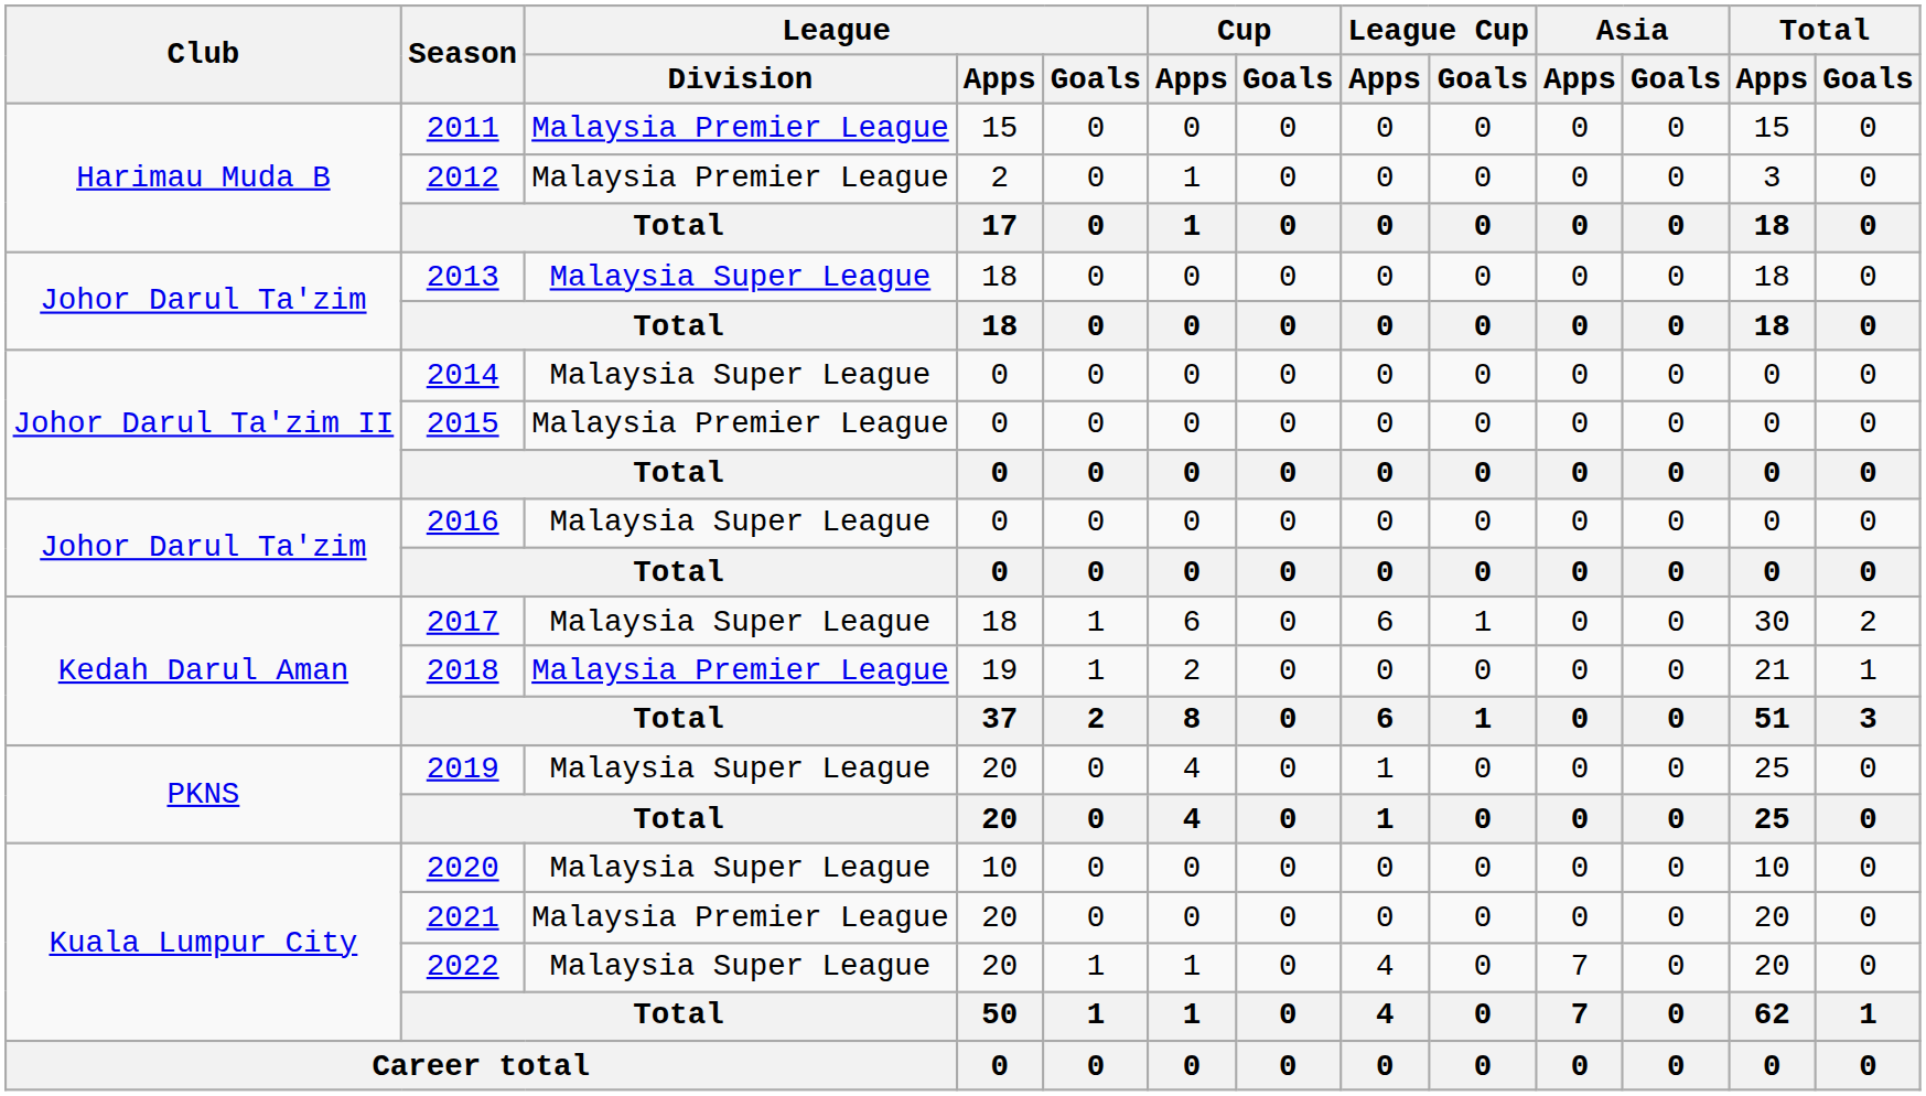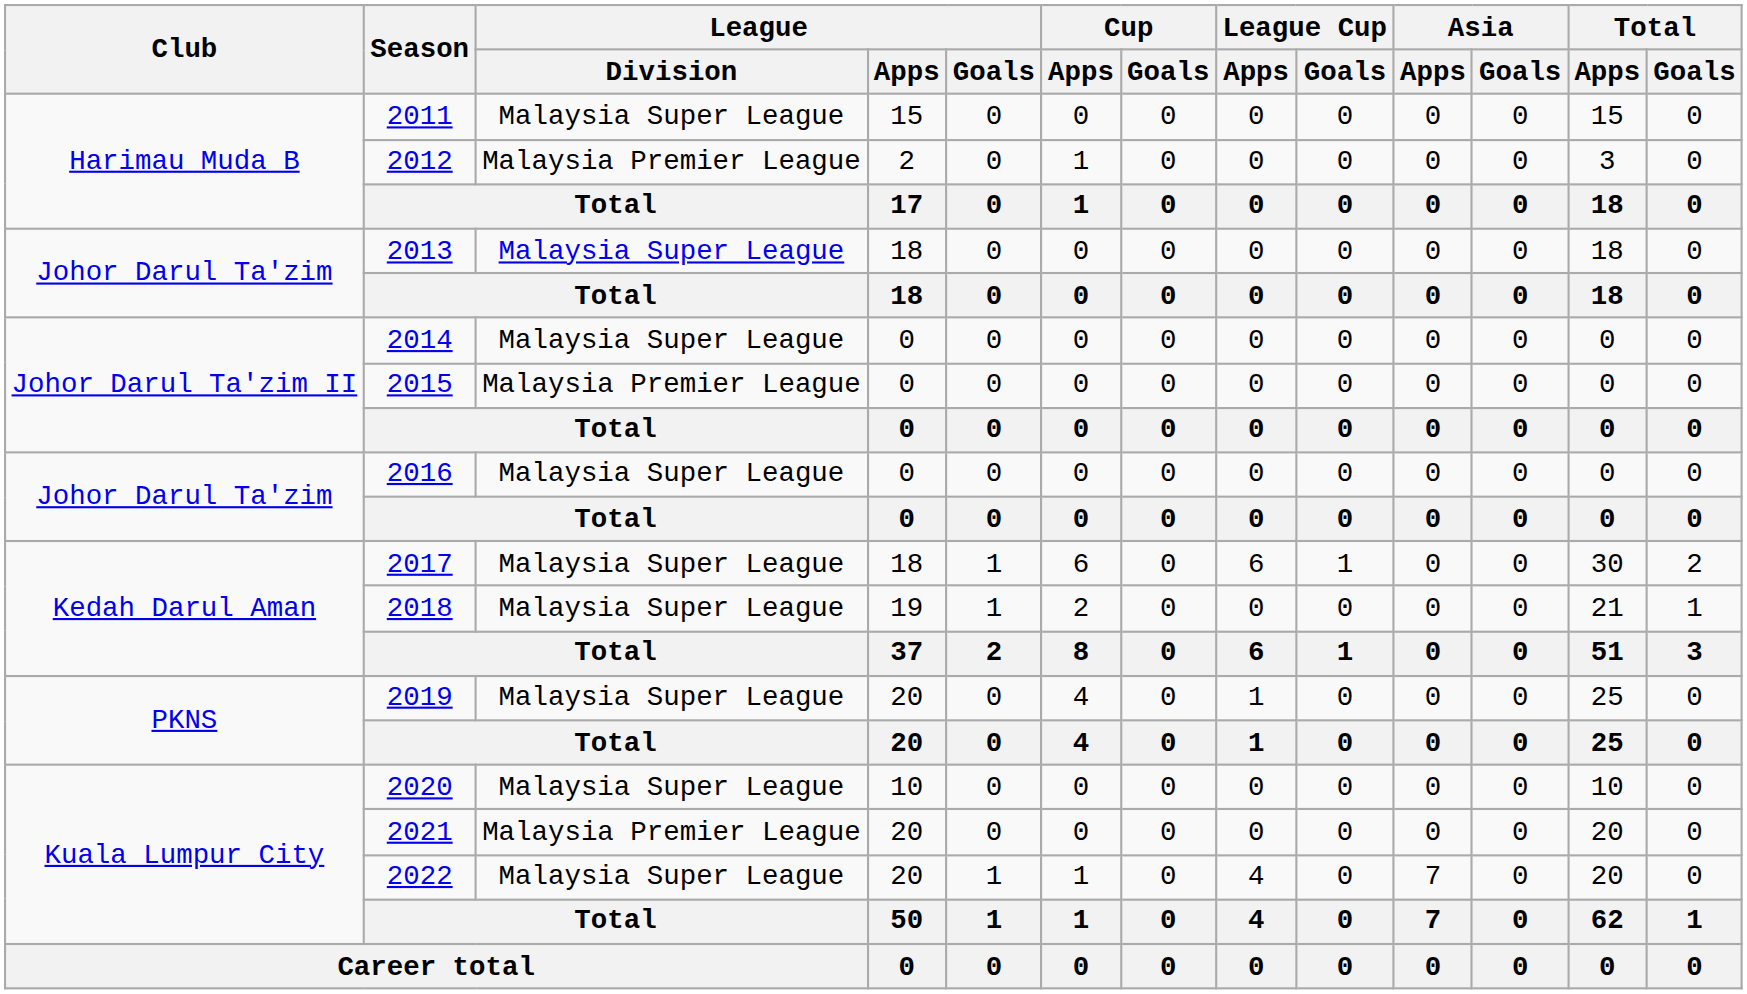 <table class=wikitable style="text-align:center">
 <tr>
 <th rowspan="2">Club</th>
 <th rowspan="2">Season</th>
 <th colspan="3">League</th>
 <th colspan="2">Cup</th>
 <th colspan="2">League Cup</th>
 <th colspan="2">Asia</th>
 <th colspan="2">Total</th>
 </tr>
 <tr>
 <th>Division</th>
 <th>Apps</th>
 <th>Goals</th>
 <th>Apps</th>
 <th>Goals</th>
 <th>Apps</th>
 <th>Goals</th>
 <th>Apps</th>
 <th>Goals</th>
 <th>Apps</th>
 <th>Goals</th>
 </tr>
 <tr>
 <td rowspan=3><a href='#'>Harimau Muda B</a></td>
 <td><a href='#'>2011</a></td>
-<td><a href='#'>Malaysia Premier League</a></td>
+<td>Malaysia Super League</td>
 <td>15</td>
 <td>0</td>
 <td>0</td>
 <td>0</td>
 <td>0</td>
 <td>0</td>
 <td>0</td>
 <td>0</td>
 <td>15</td>
 <td>0</td>
 </tr>
 <tr>
 <td><a href='#'>2012</a></td>
 <td>Malaysia Premier League</td>
 <td>2</td>
 <td>0</td>
 <td>1</td>
 <td>0</td>
 <td>0</td>
 <td>0</td>
 <td>0</td>
 <td>0</td>
 <td>3</td>
 <td>0</td>
 </tr>
 <tr>
 <th colspan="2" valign="center">Total</th>
 <th>17</th>
 <th>0</th>
 <th>1</th>
 <th>0</th>
 <th>0</th>
 <th>0</th>
 <th>0</th>
 <th>0</th>
 <th>18</th>
 <th>0</th>
 </tr>
 <tr>
 <td rowspan=2><a href='#'>Johor Darul Ta'zim</a></td>
 <td><a href='#'>2013</a></td>
 <td><a href='#'>Malaysia Super League</a></td>
 <td>18</td>
 <td>0</td>
 <td>0</td>
 <td>0</td>
 <td>0</td>
 <td>0</td>
 <td>0</td>
 <td>0</td>
 <td>18</td>
 <td>0</td>
 </tr>
 <tr>
 <th colspan="2" valign="center">Total</th>
 <th>18</th>
 <th>0</th>
 <th>0</th>
 <th>0</th>
 <th>0</th>
 <th>0</th>
 <th>0</th>
 <th>0</th>
 <th>18</th>
 <th>0</th>
 </tr>
 <tr>
 <td rowspan=3><a href='#'>Johor Darul Ta'zim II</a></td>
 <td><a href='#'>2014</a></td>
 <td>Malaysia Super League</td>
 <td>0</td>
 <td>0</td>
 <td>0</td>
 <td>0</td>
 <td>0</td>
 <td>0</td>
 <td>0</td>
 <td>0</td>
 <td>0</td>
 <td>0</td>
 </tr>
 <tr>
 <td><a href='#'>2015</a></td>
 <td>Malaysia Premier League</td>
 <td>0</td>
 <td>0</td>
 <td>0</td>
 <td>0</td>
 <td>0</td>
 <td>0</td>
 <td>0</td>
 <td>0</td>
 <td>0</td>
 <td>0</td>
 </tr>
 <tr>
 <th colspan="2" valign="center">Total</th>
 <th>0</th>
 <th>0</th>
 <th>0</th>
 <th>0</th>
 <th>0</th>
 <th>0</th>
 <th>0</th>
 <th>0</th>
 <th>0</th>
 <th>0</th>
 </tr>
 <tr>
 <td rowspan=2><a href='#'>Johor Darul Ta'zim</a></td>
 <td><a href='#'>2016</a></td>
 <td>Malaysia Super League</td>
 <td>0</td>
 <td>0</td>
 <td>0</td>
 <td>0</td>
 <td>0</td>
 <td>0</td>
 <td>0</td>
 <td>0</td>
 <td>0</td>
 <td>0</td>
 </tr>
 <tr>
 <th colspan="2" valign="center">Total</th>
 <th>0</th>
 <th>0</th>
 <th>0</th>
 <th>0</th>
 <th>0</th>
 <th>0</th>
 <th>0</th>
 <th>0</th>
 <th>0</th>
 <th>0</th>
 </tr>
 <tr>
 <td rowspan=3><a href='#'>Kedah Darul Aman</a></td>
 <td><a href='#'>2017</a></td>
 <td>Malaysia Super League</td>
 <td>18</td>
 <td>1</td>
 <td>6</td>
 <td>0</td>
 <td>6</td>
 <td>1</td>
 <td>0</td>
 <td>0</td>
 <td>30</td>
 <td>2</td>
 </tr>
 <tr>
 <td><a href='#'>2018</a></td>
-<td><a href='#'>Malaysia Premier League</a></td>
+<td>Malaysia Super League</td>
 <td>19</td>
 <td>1</td>
 <td>2</td>
 <td>0</td>
 <td>0</td>
 <td>0</td>
 <td>0</td>
 <td>0</td>
 <td>21</td>
 <td>1</td>
 </tr>
 <tr>
 <th colspan="2" valign="center">Total</th>
 <th>37</th>
 <th>2</th>
 <th>8</th>
 <th>0</th>
 <th>6</th>
 <th>1</th>
 <th>0</th>
 <th>0</th>
 <th>51</th>
 <th>3</th>
 </tr>
 <tr>
 <td rowspan=2><a href='#'>PKNS</a></td>
 <td><a href='#'>2019</a></td>
 <td>Malaysia Super League</td>
 <td>20</td>
 <td>0</td>
 <td>4</td>
 <td>0</td>
 <td>1</td>
 <td>0</td>
 <td>0</td>
 <td>0</td>
 <td>25</td>
 <td>0</td>
 </tr>
 <tr>
 <th colspan="2" valign="center">Total</th>
 <th>20</th>
 <th>0</th>
 <th>4</th>
 <th>0</th>
 <th>1</th>
 <th>0</th>
 <th>0</th>
 <th>0</th>
 <th>25</th>
 <th>0</th>
 </tr>
 <tr>
 <td rowspan=4><a href='#'>Kuala Lumpur City</a></td>
 <td><a href='#'>2020</a></td>
 <td>Malaysia Super League</td>
 <td>10</td>
 <td>0</td>
 <td>0</td>
 <td>0</td>
 <td>0</td>
 <td>0</td>
 <td>0</td>
 <td>0</td>
 <td>10</td>
 <td>0</td>
 </tr>
 <tr>
 <td><a href='#'>2021</a></td>
 <td>Malaysia Premier League</td>
 <td>20</td>
 <td>0</td>
 <td>0</td>
 <td>0</td>
 <td>0</td>
 <td>0</td>
 <td>0</td>
 <td>0</td>
 <td>20</td>
 <td>0</td>
 </tr>
 <tr>
 <td><a href='#'>2022</a></td>
 <td>Malaysia Super League</td>
 <td>20</td>
 <td>1</td>
 <td>1</td>
 <td>0</td>
 <td>4</td>
 <td>0</td>
 <td>7</td>
 <td>0</td>
 <td>20</td>
 <td>0</td>
 </tr>
 <tr>
 <th colspan="2" valign="center">Total</th>
 <th>50</th>
 <th>1</th>
 <th>1</th>
 <th>0</th>
 <th>4</th>
 <th>0</th>
 <th>7</th>
 <th>0</th>
 <th>62</th>
 <th>1</th>
 </tr>
 <tr>
 <th colspan="3">Career total</th>
 <th>0</th>
 <th>0</th>
 <th>0</th>
 <th>0</th>
 <th>0</th>
 <th>0</th>
 <th>0</th>
 <th>0</th>
 <th>0</th>
 <th>0</th>
 </tr>
 </table>
